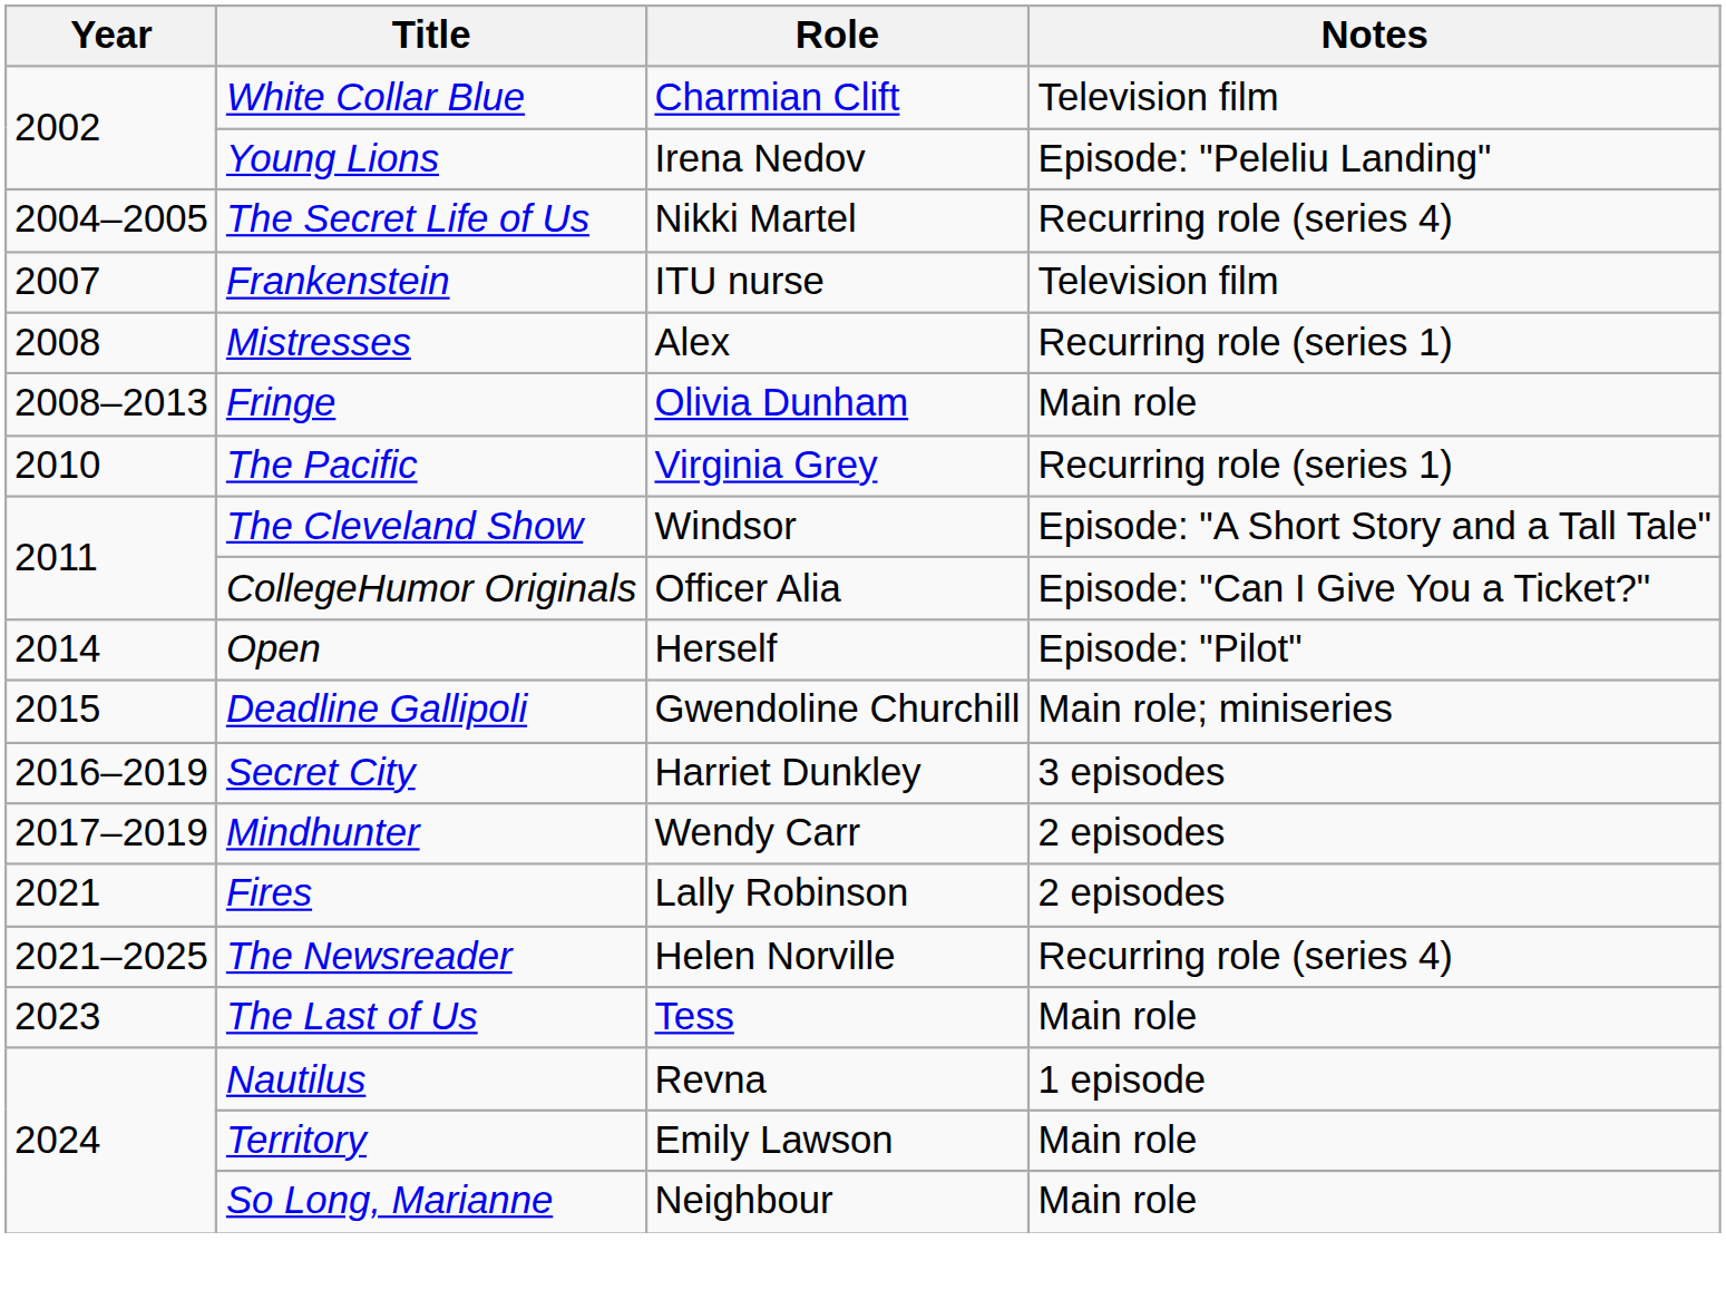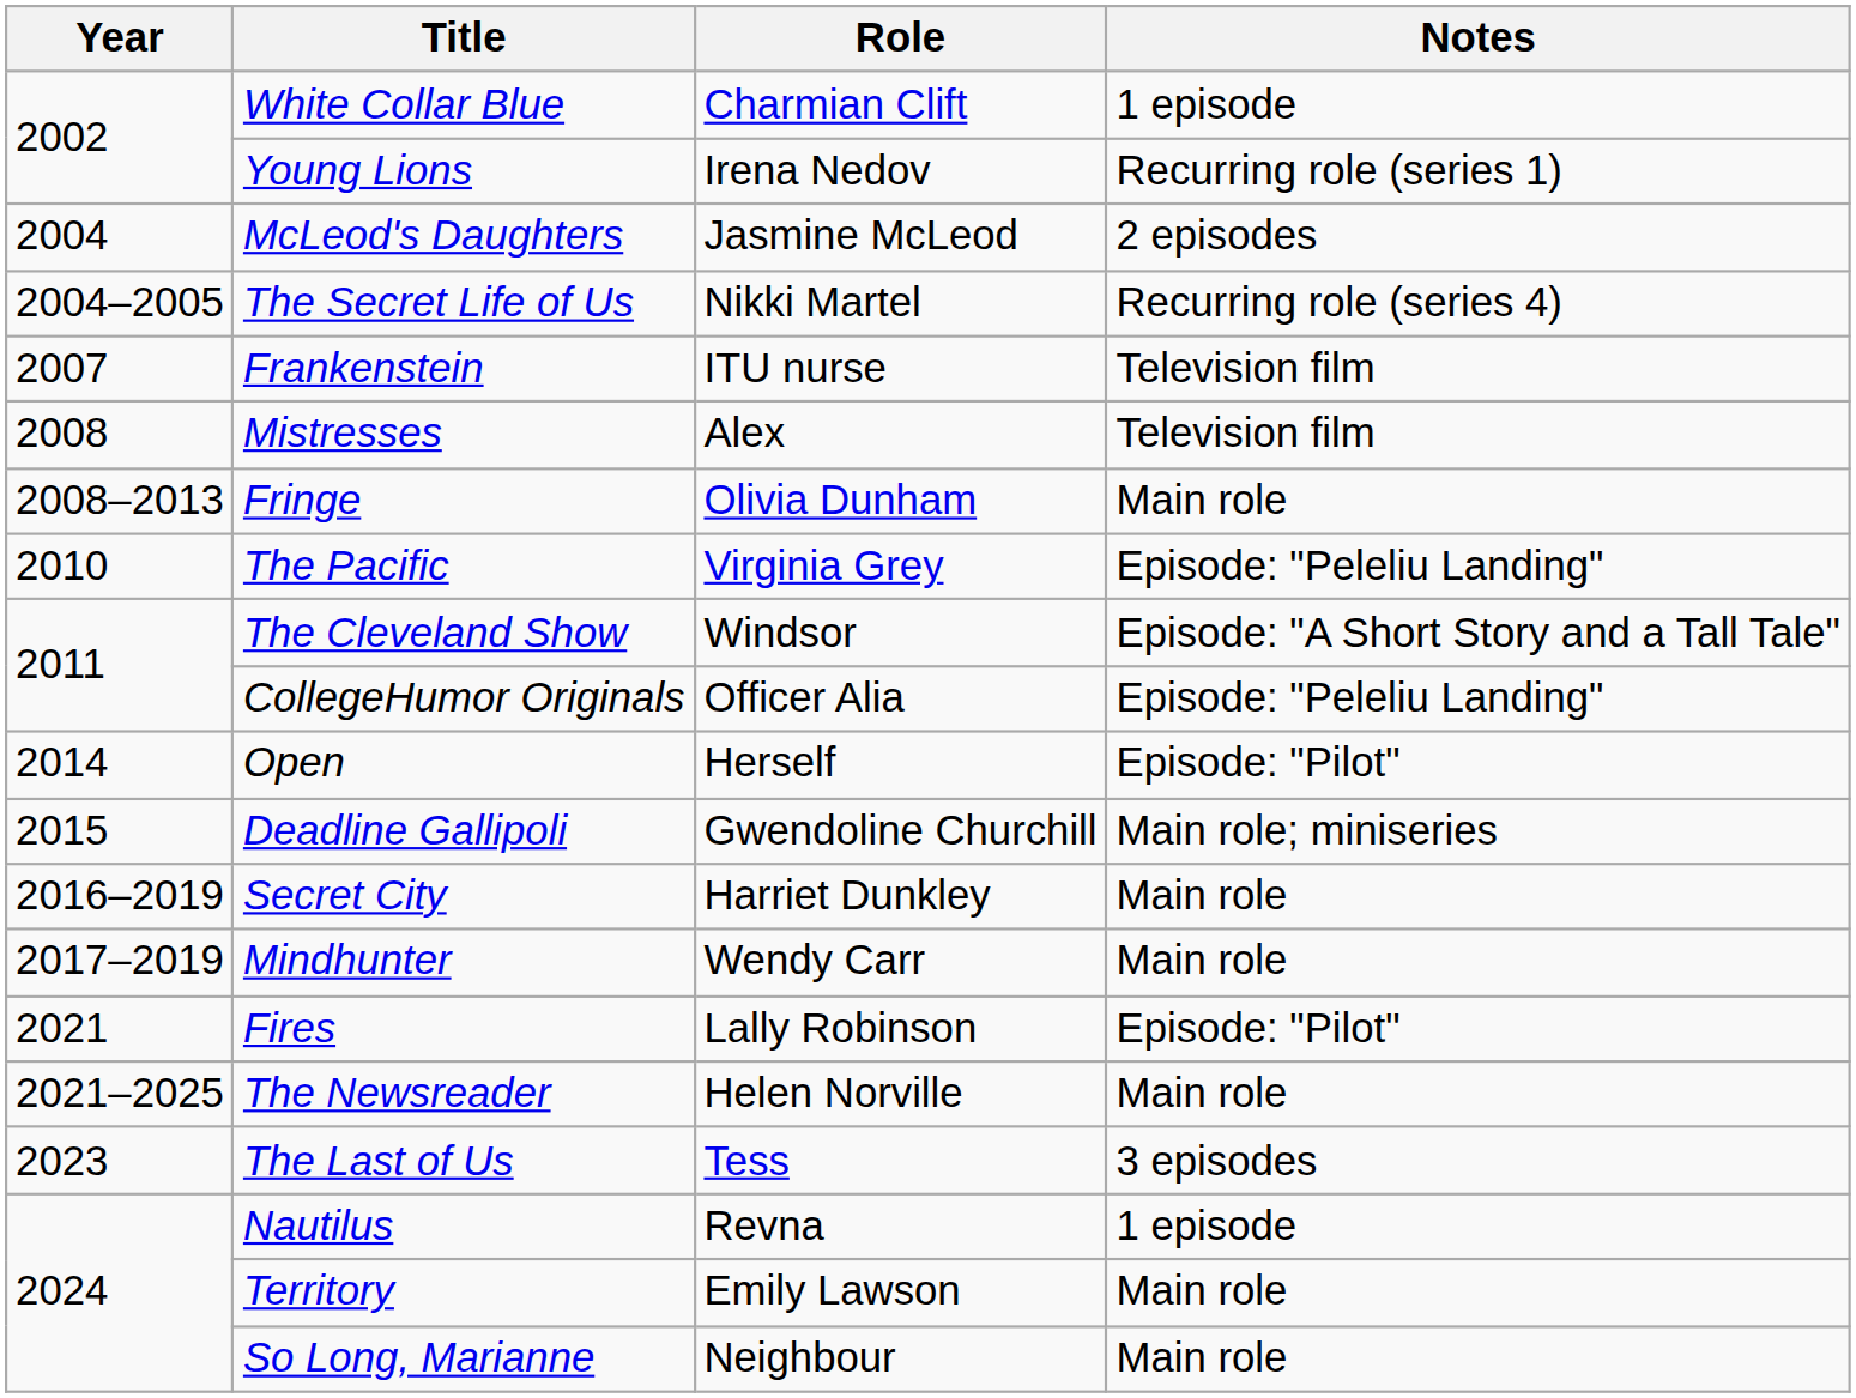 <table class="wikitable sortable">
 <tr>
 <th>Year</th>
 <th>Title</th>
 <th class="unsortable">Role</th>
 <th class="unsortable">Notes</th>
 </tr>
 <tr>
 <td rowspan="2">2002</td>
 <td><em><a href='#'>White Collar Blue</a></em></td>
 <td><a href='#'>Charmian Clift</a></td>
-<td>Television film</td>
+<td>1 episode</td>
 </tr>
 <tr>
 <td><em><a href='#'>Young Lions</a></em></td>
 <td>Irena Nedov</td>
-<td>Episode: "Peleliu Landing"</td>
+<td>Recurring role (series 1)</td>
+</tr>
+<tr>
+<td>2004</td>
+<td><em><a href='#'>McLeod's Daughters</a></em></td>
+<td>Jasmine McLeod</td>
+<td>2 episodes</td>
 </tr>
 <tr>
 <td>2004–2005</td>
 <td data-sort-value="Secret Life of Us, The"><em><a href='#'>The Secret Life of Us</a></em></td>
 <td>Nikki Martel</td>
 <td>Recurring role (series 4)</td>
 </tr>
 <tr>
 <td>2007</td>
 <td><em><a href='#'>Frankenstein</a></em></td>
 <td>ITU nurse</td>
 <td>Television film</td>
 </tr>
 <tr>
 <td>2008</td>
 <td><em><a href='#'>Mistresses</a></em></td>
 <td>Alex</td>
-<td>Recurring role (series 1)</td>
+<td>Television film</td>
 </tr>
 <tr>
 <td>2008–2013</td>
 <td><em><a href='#'>Fringe</a></em></td>
 <td><a href='#'>Olivia Dunham</a></td>
 <td>Main role</td>
 </tr>
 <tr>
 <td>2010</td>
 <td data-sort-value="Pacific, The"><em><a href='#'>The Pacific</a></em></td>
 <td><a href='#'>Virginia Grey</a></td>
-<td>Recurring role (series 1)</td>
+<td>Episode: "Peleliu Landing"</td>
 </tr>
 <tr>
 <td rowspan="2">2011</td>
 <td><em><a href='#'>The Cleveland Show</a></em></td>
 <td>Windsor</td>
 <td>Episode: "A Short Story and a Tall Tale"</td>
 </tr>
 <tr>
 <td><em>CollegeHumor Originals</em></td>
 <td>Officer Alia</td>
-<td>Episode: "Can I Give You a Ticket?"</td>
+<td>Episode: "Peleliu Landing"</td>
 </tr>
 <tr>
 <td>2014</td>
 <td><em>Open</em></td>
 <td>Herself</td>
 <td>Episode: "Pilot"</td>
 </tr>
 <tr>
 <td>2015</td>
 <td><em><a href='#'>Deadline Gallipoli</a></em></td>
 <td>Gwendoline Churchill</td>
 <td>Main role; miniseries</td>
 </tr>
 <tr>
 <td>2016–2019</td>
 <td><em><a href='#'>Secret City</a></em></td>
 <td>Harriet Dunkley</td>
-<td>3 episodes</td>
+<td>Main role</td>
 </tr>
 <tr>
 <td>2017–2019</td>
 <td><em><a href='#'>Mindhunter</a></em></td>
 <td>Wendy Carr</td>
-<td>2 episodes</td>
+<td>Main role</td>
 </tr>
 <tr>
 <td>2021</td>
 <td><em><a href='#'>Fires</a></em></td>
 <td>Lally Robinson</td>
-<td>2 episodes</td>
+<td>Episode: "Pilot"</td>
 </tr>
 <tr>
 <td>2021–2025</td>
 <td data-sort-value="Newsreader, The"><em><a href='#'>The Newsreader</a></em></td>
 <td>Helen Norville</td>
-<td>Recurring role (series 4)</td>
+<td>Main role</td>
 </tr>
 <tr>
 <td>2023</td>
 <td data-sort-value="Last of Us, The"><em><a href='#'>The Last of Us</a></em></td>
 <td><a href='#'>Tess</a></td>
-<td>Main role</td>
+<td>3 episodes</td>
 </tr>
 <tr>
 <td rowspan="3">2024</td>
 <td><em><a href='#'>Nautilus</a></em></td>
 <td>Revna</td>
 <td>1 episode</td>
 </tr>
 <tr>
 <td><em><a href='#'>Territory</a></em></td>
 <td>Emily Lawson</td>
 <td>Main role</td>
 </tr>
 <tr>
 <td><em><a href='#'>So Long, Marianne</a></em></td>
 <td>Neighbour</td>
 <td>Main role</td>
 </tr>
 </table>
